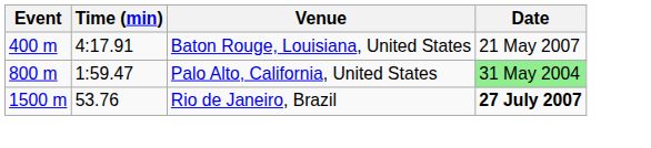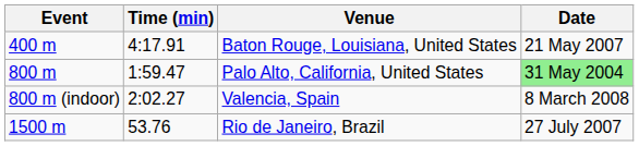 <table class="wikitable">
 <tr>
 <th>Event</th>
 <th>Time (<a href='#'>min</a>)</th>
 <th>Venue</th>
 <th>Date</th>
 </tr>
 <tr>
 <td><a href='#'>400 m</a></td>
 <td>4:17.91</td>
 <td><a href='#'>Baton Rouge, Louisiana</a>, United States</td>
 <td>21 May 2007</td>
 </tr>
 <tr>
 <td><a href='#'>800 m</a></td>
 <td>1:59.47</td>
 <td><a href='#'>Palo Alto, California</a>, United States</td>
 <td style="background: lightgreen;">31 May 2004</td>
 </tr>
 <tr>
+<td><a href='#'>800 m</a> (indoor)</td>
+<td>2:02.27</td>
+<td><a href='#'>Valencia, Spain</a></td>
+<td>8 March 2008</td>
+</tr>
+<tr>
 <td><a href='#'>1500 m</a></td>
 <td>53.76</td>
 <td><a href='#'>Rio de Janeiro</a>, Brazil</td>
-<td><strong>27 July 2007</strong></td>
+<td>27 July 2007</td>
 </tr>
 </table>
